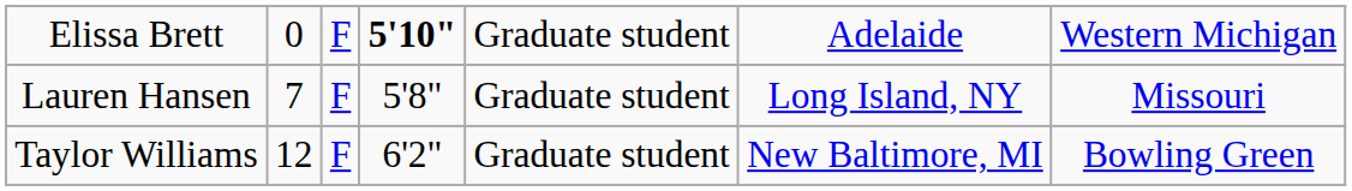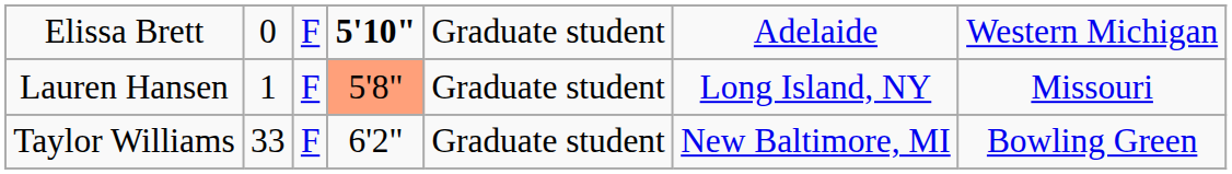 <table class="wikitable sortable" style="text-align: center">
 <tr align=center>
 </tr>
 <tr>
 <td>Elissa Brett</td>
 <td>0</td>
 <td><a href='#'>F</a></td>
 <td><strong>5'10"</strong></td>
 <td>Graduate student</td>
 <td><a href='#'>Adelaide</a></td>
 <td><a href='#'>Western Michigan</a></td>
 </tr>
 <tr>
 <td>Lauren Hansen</td>
-<td>7</td>
+<td>1</td>
 <td><a href='#'>F</a></td>
-<td>5'8"</td>
+<td style="background: lightsalmon;">5'8"</td>
 <td>Graduate student</td>
 <td><a href='#'>Long Island, NY</a></td>
 <td><a href='#'>Missouri</a></td>
 </tr>
 <tr>
 <td>Taylor Williams</td>
-<td>12</td>
+<td>33</td>
 <td><a href='#'>F</a></td>
 <td>6'2"</td>
 <td>Graduate student</td>
 <td><a href='#'>New Baltimore, MI</a></td>
 <td><a href='#'>Bowling Green</a></td>
 </tr>
 </table>
